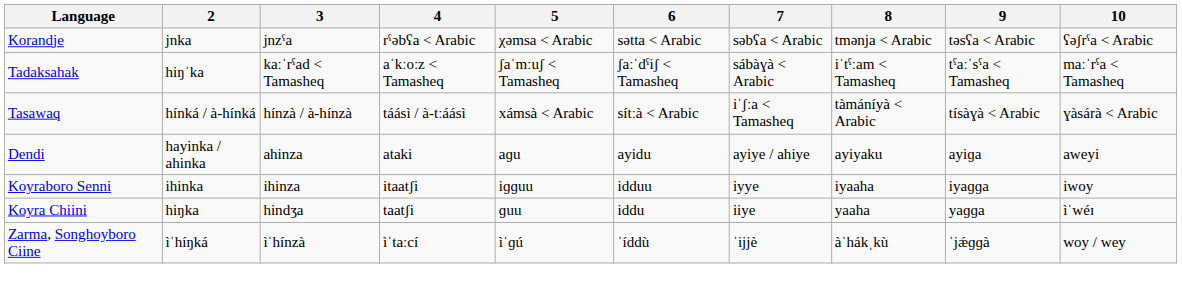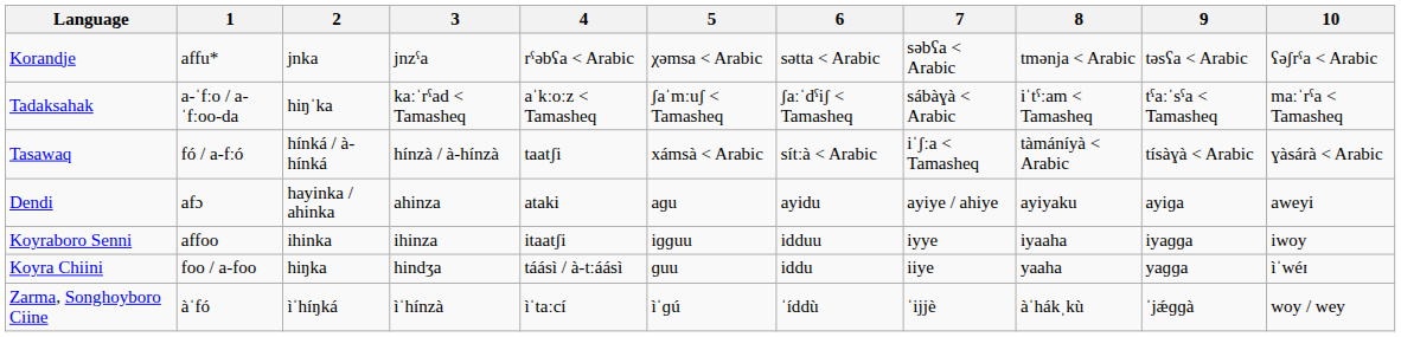 <table class="wikitable sortable">
 <tr>
 <th>Language</th>
+<th>1</th>
 <th>2</th>
 <th>3</th>
 <th>4</th>
 <th>5</th>
 <th>6</th>
 <th>7</th>
 <th>8</th>
 <th>9</th>
 <th>10</th>
 </tr>
 <tr>
 <td><a href='#'>Korandje</a></td>
+<td>affu*</td>
 <td>jnka</td>
 <td>jnzˁa</td>
 <td>rˁəbʕa < Arabic</td>
 <td>χəmsa < Arabic</td>
 <td>sətta < Arabic</td>
 <td>səbʕa < Arabic</td>
 <td>tmənja < Arabic</td>
 <td>təsʕa < Arabic</td>
 <td>ʕəʃrˁa < Arabic</td>
 </tr>
 <tr>
 <td><a href='#'>Tadaksahak</a></td>
+<td>a-ˈfːo / a-ˈfːoo-da</td>
 <td>hiŋˈka</td>
 <td>kaːˈrˤad < Tamasheq</td>
 <td>aˈkːoːz  < Tamasheq</td>
 <td>ʃaˈmːuʃ < Tamasheq</td>
 <td>ʃaːˈdˤiʃ < Tamasheq</td>
 <td>sábàɣà < Arabic</td>
 <td>iˈtˤːam < Tamasheq</td>
 <td>tˤaːˈsˤa  < Tamasheq</td>
 <td>maːˈrˤa  < Tamasheq</td>
 </tr>
 <tr>
 <td><a href='#'>Tasawaq</a></td>
+<td>fó / a-fːó</td>
 <td>hínká / à-hínká</td>
 <td>hínzà / à-hínzà</td>
-<td>táásì / à-tːáásì</td>
+<td>taatʃi</td>
 <td>xámsà  < Arabic</td>
 <td>sítːà  < Arabic</td>
 <td>iˈʃːa   < Tamasheq</td>
 <td>tàmáníyà < Arabic</td>
 <td>tísàɣà  < Arabic</td>
 <td>ɣàsárà < Arabic</td>
 </tr>
 <tr>
 <td><a href='#'>Dendi</a></td>
+<td>afɔ</td>
 <td>hayinka / ahinka</td>
 <td>ahinza</td>
 <td>ataki</td>
 <td>aɡu</td>
 <td>ayidu</td>
 <td>ayiye / ahiye</td>
 <td>ayiyaku</td>
 <td>ayiɡa</td>
 <td>aweyi</td>
 </tr>
 <tr>
 <td><a href='#'>Koyraboro Senni</a></td>
+<td>affoo</td>
 <td>ihinka</td>
 <td>ihinza</td>
 <td>itaatʃi</td>
 <td>iɡɡuu</td>
 <td>idduu</td>
 <td>iyye</td>
 <td>iyaaha</td>
 <td>iyaɡɡa</td>
 <td>iwoy</td>
 </tr>
 <tr>
 <td><a href='#'>Koyra Chiini</a></td>
+<td>foo / a-foo</td>
 <td>hiŋka</td>
 <td>hindʒa</td>
-<td>taatʃi</td>
+<td>táásì / à-tːáásì</td>
 <td>ɡuu</td>
 <td>iddu</td>
 <td>iiye</td>
 <td>yaaha</td>
 <td>yaɡɡa</td>
 <td>ìˈwéɪ</td>
 </tr>
 <tr>
 <td><a href='#'>Zarma</a>, <a href='#'>Songhoyboro Ciine</a></td>
+<td>àˈfó</td>
 <td>ìˈhíŋká</td>
 <td>ìˈhínzà</td>
 <td>ìˈtaːcí</td>
 <td>ìˈɡú</td>
 <td>ˈíddù</td>
 <td>ˈijjè</td>
 <td>àˈhákˌkù</td>
 <td>ˈjǽɡɡà</td>
 <td>woy / wey</td>
 </tr>
 </table>
